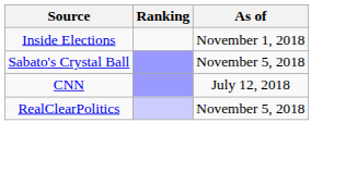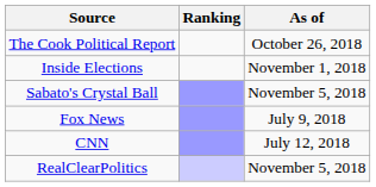 <table class="wikitable" style="text-align:center">
 <tr>
 <th>Source</th>
 <th>Ranking</th>
 <th>As of</th>
+</tr>
+<tr>
+<td><a href='#'>The Cook Political Report</a></td>
+<td></td>
+<td>October 26, 2018</td>
 </tr>
 <tr>
 <td><a href='#'>Inside Elections</a></td>
 <td></td>
 <td>November 1, 2018</td>
 </tr>
 <tr>
 <td><a href='#'>Sabato's Crystal Ball</a></td>
 <td style="background:#99f"></td>
 <td>November 5, 2018</td>
 </tr>
 <tr>
+<td><a href='#'>Fox News</a></td>
+<td style="background:#99f"></td>
+<td>July 9, 2018</td>
+</tr>
+<tr>
 <td><a href='#'>CNN</a></td>
 <td style="background:#99f"></td>
 <td>July 12, 2018</td>
 </tr>
 <tr>
 <td><a href='#'>RealClearPolitics</a></td>
 <td style="background:#ccf"></td>
 <td>November 5, 2018</td>
 </tr>
 </table>
